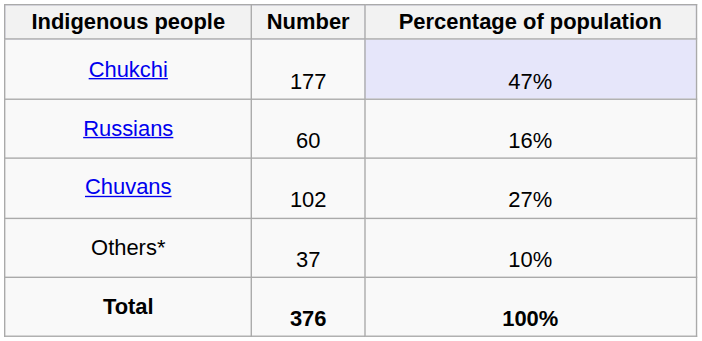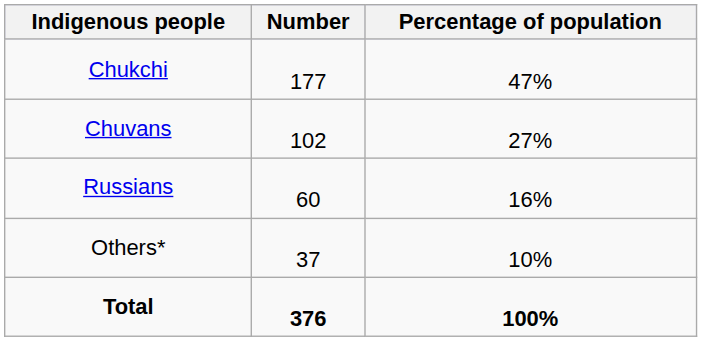 <table class="wikitable" style="width:40%" align="center">
 <tr bgcolor="#CCCCFF" align="center">
 <th>Indigenous people</th>
 <th>Number</th>
 <th>Percentage of population</th>
 </tr>
 <tr style="text-align:center;">
 <td><a href='#'>Chukchi</a><br></td>
 <td><br>177</td>
-<td style="background: lavender;"><br>47%</td>
+<td><br>47%</td>
+</tr>
+<tr style="text-align:center;">
+<td><a href='#'>Chuvans</a><br></td>
+<td><br>102</td>
+<td><br>27%</td>
 </tr>
 <tr style="text-align:center;">
 <td><a href='#'>Russians</a></td>
 <td><br>60</td>
 <td><br>16%</td>
-</tr>
-<tr style="text-align:center;">
-<td><a href='#'>Chuvans</a><br></td>
-<td><br>102</td>
-<td><br>27%</td>
 </tr>
 <tr style="text-align:center;">
 <td>Others*</td>
 <td><br>37</td>
 <td><br>10%</td>
 </tr>
 <tr style="text-align:center;">
 <td><strong>Total</strong></td>
 <td><br><strong>376</strong></td>
 <td><br><strong>100%</strong></td>
 </tr>
 </table>
